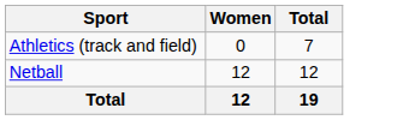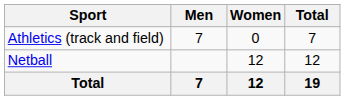 <table class="wikitable sortable" style="text-align:center;">
 <tr>
 <th width=180>Sport</th>
+<th width=55>Men</th>
 <th width=55>Women</th>
 <th width=55>Total</th>
 </tr>
 <tr>
 <td align=left><a href='#'>Athletics</a> (track and field)</td>
+<td>7</td>
 <td>0</td>
 <td>7</td>
 </tr>
 <tr>
 <td align=left><a href='#'>Netball</a></td>
+<td></td>
 <td>12</td>
 <td>12</td>
 </tr>
 <tr>
 <th>Total</th>
+<th>7</th>
 <th>12</th>
 <th>19</th>
 </tr>
 </table>
